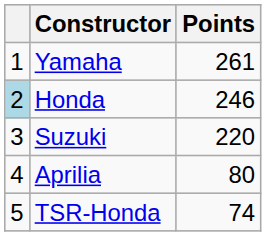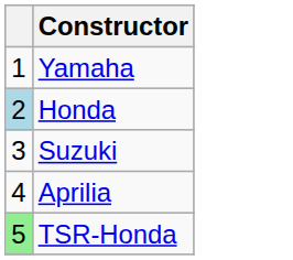 <table class="wikitable" style="font-size: 95%;">
 <tr>
 <th></th>
 <th>Constructor</th>
-<th>Points</th>
 </tr>
 <tr>
 <td align=center>1</td>
 <td> <a href='#'>Yamaha</a></td>
-<td align=right>261</td>
 </tr>
 <tr>
 <td align=center style="background: lightblue;">2</td>
 <td> <a href='#'>Honda</a></td>
-<td align=right>246</td>
 </tr>
 <tr>
 <td align=center>3</td>
 <td> <a href='#'>Suzuki</a></td>
-<td align=right>220</td>
 </tr>
 <tr>
 <td align=center>4</td>
 <td> <a href='#'>Aprilia</a></td>
-<td align=right>80</td>
 </tr>
 <tr>
-<td align=center>5</td>
+<td align=center style="background: lightgreen;">5</td>
 <td> <a href='#'>TSR-Honda</a></td>
-<td align=right>74</td>
 </tr>
 </table>
